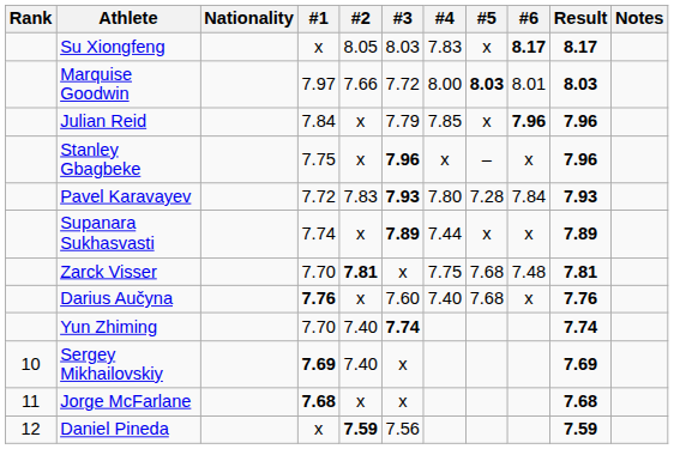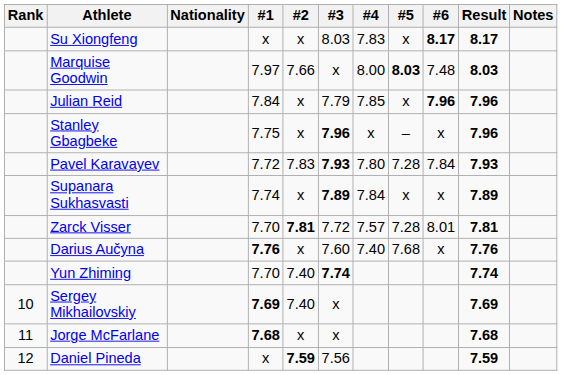 <table class="wikitable sortable" style="text-align:center">
 <tr>
 <th>Rank</th>
 <th>Athlete</th>
 <th>Nationality</th>
 <th>#1</th>
 <th>#2</th>
 <th>#3</th>
 <th>#4</th>
 <th>#5</th>
 <th>#6</th>
 <th>Result</th>
 <th>Notes</th>
 </tr>
 <tr>
 <td></td>
 <td align="left"><a href='#'>Su Xiongfeng</a></td>
 <td align=left></td>
 <td>x</td>
-<td>8.05</td>
+<td>x</td>
 <td>8.03</td>
 <td>7.83</td>
 <td>x</td>
 <td><strong>8.17</strong></td>
 <td><strong>8.17</strong></td>
 <td></td>
 </tr>
 <tr>
 <td></td>
 <td align="left"><a href='#'>Marquise Goodwin</a></td>
 <td align=left></td>
 <td>7.97</td>
 <td>7.66</td>
-<td>7.72</td>
+<td>x</td>
 <td>8.00</td>
 <td><strong>8.03</strong></td>
-<td>8.01</td>
+<td>7.48</td>
 <td><strong>8.03</strong></td>
 <td></td>
 </tr>
 <tr>
 <td></td>
 <td align="left"><a href='#'>Julian Reid</a></td>
 <td align=left></td>
 <td>7.84</td>
 <td>x</td>
 <td>7.79</td>
 <td>7.85</td>
 <td>x</td>
 <td><strong>7.96</strong></td>
 <td><strong>7.96</strong></td>
 <td></td>
 </tr>
 <tr>
 <td></td>
 <td align="left"><a href='#'>Stanley Gbagbeke</a></td>
 <td align=left></td>
 <td>7.75</td>
 <td>x</td>
 <td><strong>7.96</strong></td>
 <td>x</td>
 <td>–</td>
 <td>x</td>
 <td><strong>7.96</strong></td>
 <td></td>
 </tr>
 <tr>
 <td></td>
 <td align="left"><a href='#'>Pavel Karavayev</a></td>
 <td align=left></td>
 <td>7.72</td>
 <td>7.83</td>
 <td><strong>7.93</strong></td>
 <td>7.80</td>
 <td>7.28</td>
 <td>7.84</td>
 <td><strong>7.93</strong></td>
 <td></td>
 </tr>
 <tr>
 <td></td>
 <td align="left"><a href='#'>Supanara Sukhasvasti</a></td>
 <td align=left></td>
 <td>7.74</td>
 <td>x</td>
 <td><strong>7.89</strong></td>
-<td>7.44</td>
+<td>7.84</td>
 <td>x</td>
 <td>x</td>
 <td><strong>7.89</strong></td>
 <td></td>
 </tr>
 <tr>
 <td></td>
 <td align="left"><a href='#'>Zarck Visser</a></td>
 <td align=left></td>
 <td>7.70</td>
 <td><strong>7.81</strong></td>
-<td>x</td>
-<td>7.75</td>
-<td>7.68</td>
-<td>7.48</td>
+<td>7.72</td>
+<td>7.57</td>
+<td>7.28</td>
+<td>8.01</td>
 <td><strong>7.81</strong></td>
 <td></td>
 </tr>
 <tr>
 <td></td>
 <td align="left"><a href='#'>Darius Aučyna</a></td>
 <td align=left></td>
 <td><strong>7.76</strong></td>
 <td>x</td>
 <td>7.60</td>
 <td>7.40</td>
 <td>7.68</td>
 <td>x</td>
 <td><strong>7.76</strong></td>
 <td></td>
 </tr>
 <tr>
 <td></td>
 <td align="left"><a href='#'>Yun Zhiming</a></td>
 <td align=left></td>
 <td>7.70</td>
 <td>7.40</td>
 <td><strong>7.74</strong></td>
 <td></td>
 <td></td>
 <td></td>
 <td><strong>7.74</strong></td>
 <td></td>
 </tr>
 <tr>
 <td>10</td>
 <td align="left"><a href='#'>Sergey Mikhailovskiy</a></td>
 <td align=left></td>
 <td><strong>7.69</strong></td>
 <td>7.40</td>
 <td>x</td>
 <td></td>
 <td></td>
 <td></td>
 <td><strong>7.69</strong></td>
 <td></td>
 </tr>
 <tr>
 <td>11</td>
 <td align="left"><a href='#'>Jorge McFarlane</a></td>
 <td align=left></td>
 <td><strong>7.68</strong></td>
 <td>x</td>
 <td>x</td>
 <td></td>
 <td></td>
 <td></td>
 <td><strong>7.68</strong></td>
 <td></td>
 </tr>
 <tr>
 <td>12</td>
 <td align="left"><a href='#'>Daniel Pineda</a></td>
 <td align=left></td>
 <td>x</td>
 <td><strong>7.59</strong></td>
 <td>7.56</td>
 <td></td>
 <td></td>
 <td></td>
 <td><strong>7.59</strong></td>
 <td></td>
 </tr>
 </table>
